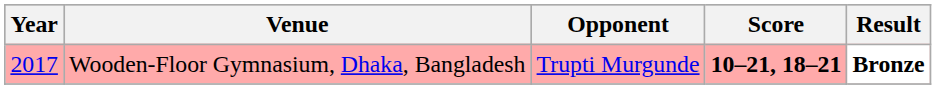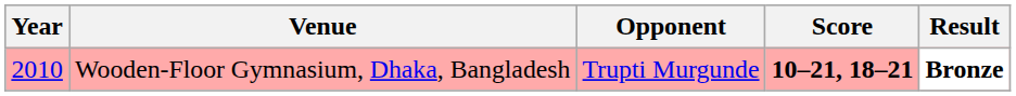 <table class="sortable wikitable" style="font-size: 90%;">
 <tr>
 <th>Year</th>
 <th>Venue</th>
 <th>Opponent</th>
 <th>Score</th>
 <th>Result</th>
 </tr>
 <tr style="background:#FFAAAA">
-<td align="center"><a href='#'>2017</a></td>
+<td align="center"><a href='#'>2010</a></td>
 <td align="left">Wooden-Floor Gymnasium, <a href='#'>Dhaka</a>, Bangladesh</td>
 <td align="left"> <a href='#'>Trupti Murgunde</a></td>
 <td align="left"><strong>10–21, 18–21</strong></td>
 <td style="text-align:left; background:white"> <strong>Bronze</strong></td>
 </tr>
 </table>
